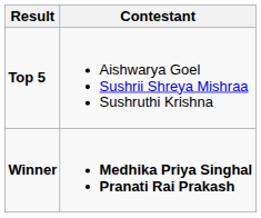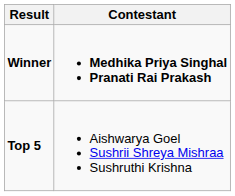 <table class="wikitable">
 <tr>
 <th>Result</th>
 <th>Contestant</th>
 </tr>
 <tr>
+<td><strong>Winner</strong></td>
+<td><br><ul><li><strong>Medhika Priya Singhal</strong></li><li><strong>Pranati Rai Prakash</strong></li></ul></td>
+</tr>
+<tr>
 <td><strong>Top 5</strong></td>
 <td><br><ul><li>Aishwarya Goel</li><li><a href='#'>Sushrii Shreya Mishraa</a></li><li>Sushruthi Krishna</li></ul></td>
 </tr>
-<tr>
-<td><strong>Winner</strong></td>
-<td><br><ul><li><strong>Medhika Priya Singhal</strong></li><li><strong>Pranati Rai Prakash</strong></li></ul></td>
-</tr>
 </table>
